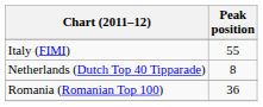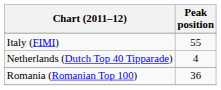 <table class="wikitable sortable">
 <tr>
 <th>Chart (2011–12)</th>
 <th>Peak<br>position</th>
 </tr>
 <tr>
 </tr>
 <tr>
 </tr>
 <tr>
 </tr>
 <tr>
 </tr>
 <tr>
 </tr>
 <tr>
 </tr>
 <tr>
 </tr>
 <tr>
 </tr>
 <tr>
 </tr>
 <tr>
 </tr>
 <tr>
 <td>Italy (<a href='#'>FIMI</a>)</td>
 <td style="text-align:center;">55</td>
 </tr>
 <tr>
 <td>Netherlands (<a href='#'>Dutch Top 40 Tipparade</a>)</td>
-<td style="text-align:center;">8</td>
+<td style="text-align:center;">4</td>
 </tr>
 <tr>
 </tr>
 <tr>
 </tr>
 <tr>
 <td>Romania (<a href='#'>Romanian Top 100</a>)</td>
 <td style="text-align:center;">36</td>
 </tr>
 <tr>
 </tr>
 <tr>
 </tr>
 <tr>
 </tr>
 <tr>
 </tr>
 <tr>
 </tr>
 <tr>
 </tr>
 <tr>
 </tr>
 <tr>
 </tr>
 </table>
